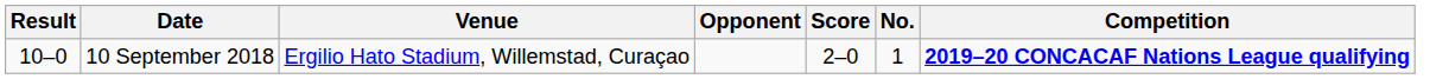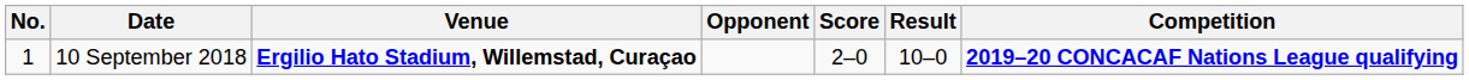 <table class="wikitable">
 <tr>
-<th>Result</th>
+<th>No.</th>
 <th>Date</th>
 <th>Venue</th>
 <th>Opponent</th>
 <th>Score</th>
-<th>No.</th>
+<th>Result</th>
 <th>Competition</th>
 </tr>
 <tr>
-<td align=center>10–0</td>
+<td align=center>1</td>
 <td>10 September 2018</td>
-<td><a href='#'>Ergilio Hato Stadium</a>, Willemstad, Curaçao</td>
+<td><strong><a href='#'>Ergilio Hato Stadium</a>, Willemstad, Curaçao</strong></td>
 <td></td>
 <td align=center>2–0</td>
-<td align=center>1</td>
+<td align=center>10–0</td>
 <td><strong><a href='#'>2019–20 CONCACAF Nations League qualifying</a></strong></td>
 </tr>
 </table>
